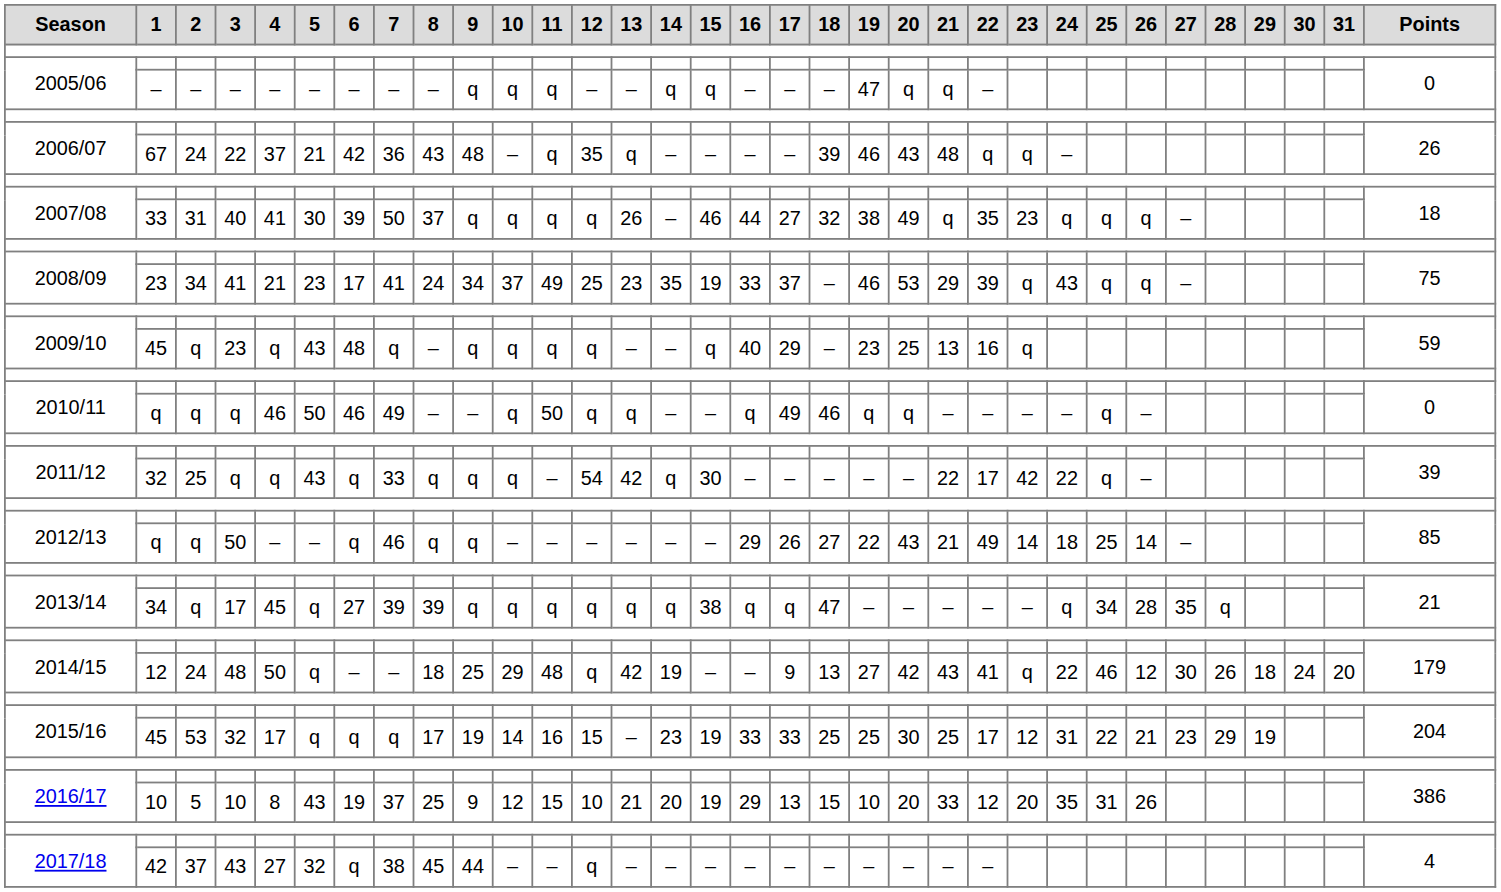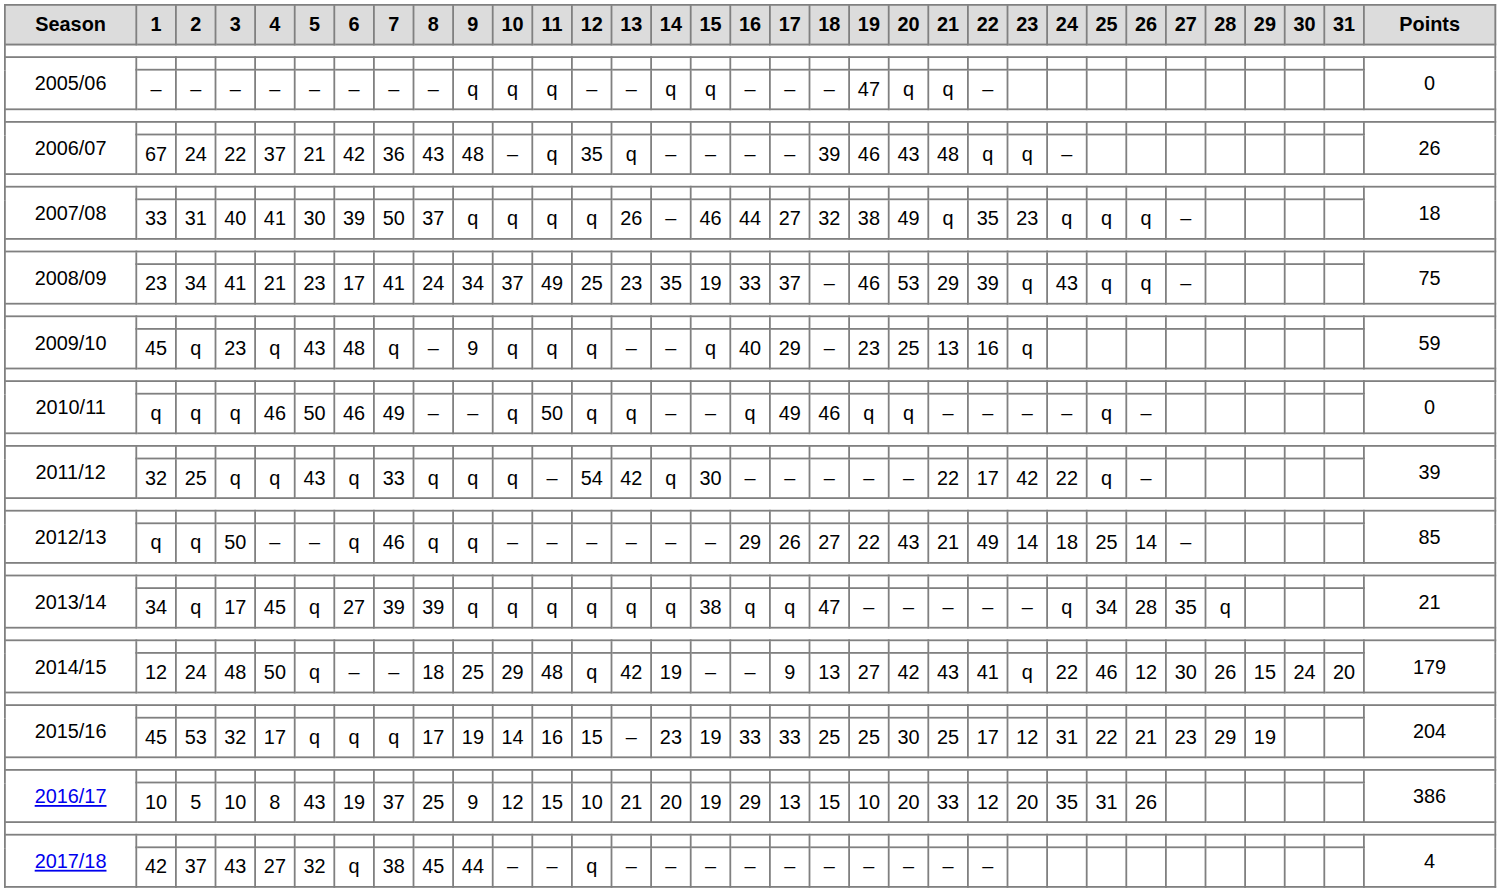 <table cellpadding="3" cellspacing="0" border="1" style="background:#ffffff; font-size:69%; line-height:15px; border:grey solid 1px; border-collapse:collapse;">
 <tr style="background:#ccc; text-align:center;">
 <td style="background:#DCDCDC;" width=65px><strong>Season</strong></td>
 <td style="background:#DCDCDC;" width=15px><strong>1</strong></td>
 <td style="background:#DCDCDC;" width=15px><strong>2</strong></td>
 <td style="background:#DCDCDC;" width=15px><strong>3</strong></td>
 <td style="background:#DCDCDC;" width=15px><strong>4</strong></td>
 <td style="background:#DCDCDC;" width=15px><strong>5</strong></td>
 <td style="background:#DCDCDC;" width=15px><strong>6</strong></td>
 <td style="background:#DCDCDC;" width=15px><strong>7</strong></td>
 <td style="background:#DCDCDC;" width=15px><strong>8</strong></td>
 <td style="background:#DCDCDC;" width=15px><strong>9</strong></td>
 <td style="background:#DCDCDC;" width=15px><strong>10</strong></td>
 <td style="background:#DCDCDC;" width=15px><strong>11</strong></td>
 <td style="background:#DCDCDC;" width=15px><strong>12</strong></td>
 <td style="background:#DCDCDC;" width=15px><strong>13</strong></td>
 <td style="background:#DCDCDC;" width=15px><strong>14</strong></td>
 <td style="background:#DCDCDC;" width=15px><strong>15</strong></td>
 <td style="background:#DCDCDC;" width=15px><strong>16</strong></td>
 <td style="background:#DCDCDC;" width=15px><strong>17</strong></td>
 <td style="background:#DCDCDC;" width=15px><strong>18</strong></td>
 <td style="background:#DCDCDC;" width=15px><strong>19</strong></td>
 <td style="background:#DCDCDC;" width=15px><strong>20</strong></td>
 <td style="background:#DCDCDC;" width=15px><strong>21</strong></td>
 <td style="background:#DCDCDC;" width=15px><strong>22</strong></td>
 <td style="background:#DCDCDC;" width=15px><strong>23</strong></td>
 <td style="background:#DCDCDC;" width=15px><strong>24</strong></td>
 <td style="background:#DCDCDC;" width=15px><strong>25</strong></td>
 <td style="background:#DCDCDC;" width=15px><strong>26</strong></td>
 <td style="background:#DCDCDC;" width=15px><strong>27</strong></td>
 <td style="background:#DCDCDC;" width=15px><strong>28</strong></td>
 <td style="background:#DCDCDC;" width=15px><strong>29</strong></td>
 <td style="background:#DCDCDC;" width=15px><strong>30</strong></td>
 <td style="background:#DCDCDC;" width=15px><strong>31</strong></td>
 <td style="background:#DCDCDC;" width=30px><strong>Points</strong></td>
 </tr>
 <tr>
 <td colspan=33></td>
 </tr>
 <tr align=center>
 <td rowspan=2 width=66px>2005/06</td>
 <th></th>
 <th></th>
 <th></th>
 <th></th>
 <th></th>
 <th></th>
 <th></th>
 <th></th>
 <th></th>
 <th></th>
 <th></th>
 <th></th>
 <th></th>
 <th></th>
 <th></th>
 <th></th>
 <th></th>
 <th></th>
 <th></th>
 <th></th>
 <th></th>
 <th></th>
 <th></th>
 <th></th>
 <th></th>
 <th></th>
 <th></th>
 <th></th>
 <th></th>
 <th></th>
 <th></th>
 <td rowspan=2 width=66px>0</td>
 </tr>
 <tr align=center>
 <td>–</td>
 <td>–</td>
 <td>–</td>
 <td>–</td>
 <td>–</td>
 <td>–</td>
 <td>–</td>
 <td>–</td>
 <td>q</td>
 <td>q</td>
 <td>q</td>
 <td>–</td>
 <td>–</td>
 <td>q</td>
 <td>q</td>
 <td>–</td>
 <td>–</td>
 <td>–</td>
 <td>47</td>
 <td>q</td>
 <td>q</td>
 <td>–</td>
 <th></th>
 <th></th>
 <th></th>
 <th></th>
 <th></th>
 <th></th>
 <th></th>
 <th></th>
 <th></th>
 </tr>
 <tr>
 <td colspan=33></td>
 </tr>
 <tr align=center>
 <td rowspan=2 width=66px>2006/07</td>
 <th></th>
 <th></th>
 <th></th>
 <th></th>
 <th></th>
 <th></th>
 <th></th>
 <th></th>
 <th></th>
 <th></th>
 <th></th>
 <th></th>
 <th></th>
 <th></th>
 <th></th>
 <th></th>
 <th></th>
 <th></th>
 <th></th>
 <th></th>
 <th></th>
 <th></th>
 <th></th>
 <th></th>
 <th></th>
 <th></th>
 <th></th>
 <th></th>
 <th></th>
 <th></th>
 <th></th>
 <td rowspan=2 width=66px>26</td>
 </tr>
 <tr align=center>
 <td>67</td>
 <td>24</td>
 <td>22</td>
 <td>37</td>
 <td>21</td>
 <td>42</td>
 <td>36</td>
 <td>43</td>
 <td>48</td>
 <td>–</td>
 <td>q</td>
 <td>35</td>
 <td>q</td>
 <td>–</td>
 <td>–</td>
 <td>–</td>
 <td>–</td>
 <td>39</td>
 <td>46</td>
 <td>43</td>
 <td>48</td>
 <td>q</td>
 <td>q</td>
 <td>–</td>
 <th></th>
 <th></th>
 <th></th>
 <th></th>
 <th></th>
 <th></th>
 <th></th>
 </tr>
 <tr>
 <td colspan=33></td>
 </tr>
 <tr align=center>
 <td rowspan=2 width=66px>2007/08</td>
 <th></th>
 <th></th>
 <th></th>
 <th></th>
 <th></th>
 <th></th>
 <th></th>
 <th></th>
 <th></th>
 <th></th>
 <th></th>
 <th></th>
 <th></th>
 <th></th>
 <th></th>
 <th></th>
 <th></th>
 <th></th>
 <th></th>
 <th></th>
 <th></th>
 <th></th>
 <th></th>
 <th></th>
 <th></th>
 <th></th>
 <th></th>
 <th></th>
 <th></th>
 <th></th>
 <th></th>
 <td rowspan=2 width=66px>18</td>
 </tr>
 <tr align=center>
 <td>33</td>
 <td>31</td>
 <td>40</td>
 <td>41</td>
 <td>30</td>
 <td>39</td>
 <td>50</td>
 <td>37</td>
 <td>q</td>
 <td>q</td>
 <td>q</td>
 <td>q</td>
 <td>26</td>
 <td>–</td>
 <td>46</td>
 <td>44</td>
 <td>27</td>
 <td>32</td>
 <td>38</td>
 <td>49</td>
 <td>q</td>
 <td>35</td>
 <td>23</td>
 <td>q</td>
 <td>q</td>
 <td>q</td>
 <td>–</td>
 <th></th>
 <th></th>
 <th></th>
 <th></th>
 </tr>
 <tr>
 <td colspan=33></td>
 </tr>
 <tr align=center>
 <td rowspan=2 width=66px>2008/09</td>
 <th></th>
 <th></th>
 <th></th>
 <th></th>
 <th></th>
 <th></th>
 <th></th>
 <th></th>
 <th></th>
 <th></th>
 <th></th>
 <th></th>
 <th></th>
 <th></th>
 <th></th>
 <th></th>
 <th></th>
 <th></th>
 <th></th>
 <th></th>
 <th></th>
 <th></th>
 <th></th>
 <th></th>
 <th></th>
 <th></th>
 <th></th>
 <th></th>
 <th></th>
 <th></th>
 <th></th>
 <td rowspan=2 width=66px>75</td>
 </tr>
 <tr align=center>
 <td>23</td>
 <td>34</td>
 <td>41</td>
 <td>21</td>
 <td>23</td>
 <td>17</td>
 <td>41</td>
 <td>24</td>
 <td>34</td>
 <td>37</td>
 <td>49</td>
 <td>25</td>
 <td>23</td>
 <td>35</td>
 <td>19</td>
 <td>33</td>
 <td>37</td>
 <td>–</td>
 <td>46</td>
 <td>53</td>
 <td>29</td>
 <td>39</td>
 <td>q</td>
 <td>43</td>
 <td>q</td>
 <td>q</td>
 <td>–</td>
 <th></th>
 <th></th>
 <th></th>
 <th></th>
 </tr>
 <tr>
 <td colspan=33></td>
 </tr>
 <tr align=center>
 <td rowspan=2 width=66px>2009/10</td>
 <th></th>
 <th></th>
 <th></th>
 <th></th>
 <th></th>
 <th></th>
 <th></th>
 <th></th>
 <th></th>
 <th></th>
 <th></th>
 <th></th>
 <th></th>
 <th></th>
 <th></th>
 <th></th>
 <th></th>
 <th></th>
 <th></th>
 <th></th>
 <th></th>
 <th></th>
 <th></th>
 <th></th>
 <th></th>
 <th></th>
 <th></th>
 <th></th>
 <th></th>
 <th></th>
 <th></th>
 <td rowspan=2 width=66px>59</td>
 </tr>
 <tr align=center>
 <td>45</td>
 <td>q</td>
 <td>23</td>
 <td>q</td>
 <td>43</td>
 <td>48</td>
 <td>q</td>
 <td>–</td>
-<td>q</td>
+<td>9</td>
 <td>q</td>
 <td>q</td>
 <td>q</td>
 <td>–</td>
 <td>–</td>
 <td>q</td>
 <td>40</td>
 <td>29</td>
 <td>–</td>
 <td>23</td>
 <td>25</td>
 <td>13</td>
 <td>16</td>
 <td>q</td>
 <th></th>
 <th></th>
 <th></th>
 <th></th>
 <th></th>
 <th></th>
 <th></th>
 <th></th>
 </tr>
 <tr>
 <td colspan=33></td>
 </tr>
 <tr align=center>
 <td rowspan=2 width=66px>2010/11</td>
 <th></th>
 <th></th>
 <th></th>
 <th></th>
 <th></th>
 <th></th>
 <th></th>
 <th></th>
 <th></th>
 <th></th>
 <th></th>
 <th></th>
 <th></th>
 <th></th>
 <th></th>
 <th></th>
 <th></th>
 <th></th>
 <th></th>
 <th></th>
 <th></th>
 <th></th>
 <th></th>
 <th></th>
 <th></th>
 <th></th>
 <th></th>
 <th></th>
 <th></th>
 <th></th>
 <th></th>
 <td rowspan=2 width=66px>0</td>
 </tr>
 <tr align=center>
 <td>q</td>
 <td>q</td>
 <td>q</td>
 <td>46</td>
 <td>50</td>
 <td>46</td>
 <td>49</td>
 <td>–</td>
 <td>–</td>
 <td>q</td>
 <td>50</td>
 <td>q</td>
 <td>q</td>
 <td>–</td>
 <td>–</td>
 <td>q</td>
 <td>49</td>
 <td>46</td>
 <td>q</td>
 <td>q</td>
 <td>–</td>
 <td>–</td>
 <td>–</td>
 <td>–</td>
 <td>q</td>
 <td>–</td>
 <th></th>
 <th></th>
 <th></th>
 <th></th>
 <th></th>
 </tr>
 <tr>
 <td colspan=33></td>
 </tr>
 <tr align=center>
 <td rowspan=2 width=66px>2011/12</td>
 <th></th>
 <th></th>
 <th></th>
 <th></th>
 <th></th>
 <th></th>
 <th></th>
 <th></th>
 <th></th>
 <th></th>
 <th></th>
 <th></th>
 <th></th>
 <th></th>
 <th></th>
 <th></th>
 <th></th>
 <th></th>
 <th></th>
 <th></th>
 <th></th>
 <th></th>
 <th></th>
 <th></th>
 <th></th>
 <th></th>
 <th></th>
 <th></th>
 <th></th>
 <th></th>
 <th></th>
 <td rowspan=2 width=66px>39</td>
 </tr>
 <tr align=center>
 <td>32</td>
 <td>25</td>
 <td>q</td>
 <td>q</td>
 <td>43</td>
 <td>q</td>
 <td>33</td>
 <td>q</td>
 <td>q</td>
 <td>q</td>
 <td>–</td>
 <td>54</td>
 <td>42</td>
 <td>q</td>
 <td>30</td>
 <td>–</td>
 <td>–</td>
 <td>–</td>
 <td>–</td>
 <td>–</td>
 <td>22</td>
 <td>17</td>
 <td>42</td>
 <td>22</td>
 <td>q</td>
 <td>–</td>
 <th></th>
 <th></th>
 <th></th>
 <th></th>
 <th></th>
 </tr>
 <tr>
 <td colspan=33></td>
 </tr>
 <tr align=center>
 <td rowspan=2 width=66px>2012/13</td>
 <th></th>
 <th></th>
 <th></th>
 <th></th>
 <th></th>
 <th></th>
 <th></th>
 <th></th>
 <th></th>
 <th></th>
 <th></th>
 <th></th>
 <th></th>
 <th></th>
 <th></th>
 <th></th>
 <th></th>
 <th></th>
 <th></th>
 <th></th>
 <th></th>
 <th></th>
 <th></th>
 <th></th>
 <th></th>
 <th></th>
 <th></th>
 <th></th>
 <th></th>
 <th></th>
 <th></th>
 <td rowspan=2 width=66px>85</td>
 </tr>
 <tr align=center>
 <td>q</td>
 <td>q</td>
 <td>50</td>
 <td>–</td>
 <td>–</td>
 <td>q</td>
 <td>46</td>
 <td>q</td>
 <td>q</td>
 <td>–</td>
 <td>–</td>
 <td>–</td>
 <td>–</td>
 <td>–</td>
 <td>–</td>
 <td>29</td>
 <td>26</td>
 <td>27</td>
 <td>22</td>
 <td>43</td>
 <td>21</td>
 <td>49</td>
 <td>14</td>
 <td>18</td>
 <td>25</td>
 <td>14</td>
 <td>–</td>
 <th></th>
 <th></th>
 <th></th>
 <th></th>
 </tr>
 <tr>
 <td colspan=33></td>
 </tr>
 <tr align=center>
 <td rowspan=2 width=66px>2013/14</td>
 <th></th>
 <th></th>
 <th></th>
 <th></th>
 <th></th>
 <th></th>
 <th></th>
 <th></th>
 <th></th>
 <th></th>
 <th></th>
 <th></th>
 <th></th>
 <th></th>
 <th></th>
 <th></th>
 <th></th>
 <th></th>
 <th></th>
 <th></th>
 <th></th>
 <th></th>
 <th></th>
 <th></th>
 <th></th>
 <th></th>
 <th></th>
 <th></th>
 <th></th>
 <th></th>
 <th></th>
 <td rowspan=2 width=66px>21</td>
 </tr>
 <tr align=center>
 <td>34</td>
 <td>q</td>
 <td>17</td>
 <td>45</td>
 <td>q</td>
 <td>27</td>
 <td>39</td>
 <td>39</td>
 <td>q</td>
 <td>q</td>
 <td>q</td>
 <td>q</td>
 <td>q</td>
 <td>q</td>
 <td>38</td>
 <td>q</td>
 <td>q</td>
 <td>47</td>
 <td>–</td>
 <td>–</td>
 <td>–</td>
 <td>–</td>
 <td>–</td>
 <td>q</td>
 <td>34</td>
 <td>28</td>
 <td>35</td>
 <td>q</td>
 <th></th>
 <th></th>
 <th></th>
 </tr>
 <tr>
 <td colspan=33></td>
 </tr>
 <tr align=center>
 <td rowspan=2 width=66px>2014/15</td>
 <th></th>
 <th></th>
 <th></th>
 <th></th>
 <th></th>
 <th></th>
 <th></th>
 <th></th>
 <th></th>
 <th></th>
 <th></th>
 <th></th>
 <th></th>
 <th></th>
 <th></th>
 <th></th>
 <th></th>
 <th></th>
 <th></th>
 <th></th>
 <th></th>
 <th></th>
 <th></th>
 <th></th>
 <th></th>
 <th></th>
 <th></th>
 <th></th>
 <th></th>
 <th></th>
 <th></th>
 <td rowspan=2 width=66px>179</td>
 </tr>
 <tr align=center>
 <td>12</td>
 <td>24</td>
 <td>48</td>
 <td>50</td>
 <td>q</td>
 <td>–</td>
 <td>–</td>
 <td>18</td>
 <td>25</td>
 <td>29</td>
 <td>48</td>
 <td>q</td>
 <td>42</td>
 <td>19</td>
 <td>–</td>
 <td>–</td>
 <td>9</td>
 <td>13</td>
 <td>27</td>
 <td>42</td>
 <td>43</td>
 <td>41</td>
 <td>q</td>
 <td>22</td>
 <td>46</td>
 <td>12</td>
 <td>30</td>
 <td>26</td>
-<td>18</td>
+<td>15</td>
 <td>24</td>
 <td>20</td>
 </tr>
 <tr>
 <td colspan=33></td>
 </tr>
 <tr align=center>
 <td rowspan=2 width=66px>2015/16</td>
 <th></th>
 <th></th>
 <th></th>
 <th></th>
 <th></th>
 <th></th>
 <th></th>
 <th></th>
 <th></th>
 <th></th>
 <th></th>
 <th></th>
 <th></th>
 <th></th>
 <th></th>
 <th></th>
 <th></th>
 <th></th>
 <th></th>
 <th></th>
 <th></th>
 <th></th>
 <th></th>
 <th></th>
 <th></th>
 <th></th>
 <th></th>
 <th></th>
 <th></th>
 <th></th>
 <th></th>
 <td rowspan=2 width=66px>204</td>
 </tr>
 <tr align=center>
 <td>45</td>
 <td>53</td>
 <td>32</td>
 <td>17</td>
 <td>q</td>
 <td>q</td>
 <td>q</td>
 <td>17</td>
 <td>19</td>
 <td>14</td>
 <td>16</td>
 <td>15</td>
 <td>–</td>
 <td>23</td>
 <td>19</td>
 <td>33</td>
 <td>33</td>
 <td>25</td>
 <td>25</td>
 <td>30</td>
 <td>25</td>
 <td>17</td>
 <td>12</td>
 <td>31</td>
 <td>22</td>
 <td>21</td>
 <td>23</td>
 <td>29</td>
 <td>19</td>
 <td></td>
 <td></td>
 </tr>
 <tr>
 <td colspan=33></td>
 </tr>
 <tr align=center>
 <td rowspan=2 width=66px><a href='#'>2016/17</a></td>
 <th></th>
 <th></th>
 <th></th>
 <th></th>
 <th></th>
 <th></th>
 <th></th>
 <th></th>
 <th></th>
 <th></th>
 <th></th>
 <th></th>
 <th></th>
 <th></th>
 <th></th>
 <th></th>
 <th></th>
 <th></th>
 <th></th>
 <th></th>
 <th></th>
 <th></th>
 <th></th>
 <th></th>
 <th></th>
 <th></th>
 <th></th>
 <th></th>
 <th></th>
 <th></th>
 <th></th>
 <td rowspan=2 width=66px>386</td>
 </tr>
 <tr align=center>
 <td>10</td>
 <td>5</td>
 <td>10</td>
 <td>8</td>
 <td>43</td>
 <td>19</td>
 <td>37</td>
 <td>25</td>
 <td>9</td>
 <td>12</td>
 <td>15</td>
 <td>10</td>
 <td>21</td>
 <td>20</td>
 <td>19</td>
 <td>29</td>
 <td>13</td>
 <td>15</td>
 <td>10</td>
 <td>20</td>
 <td>33</td>
 <td>12</td>
 <td>20</td>
 <td>35</td>
 <td>31</td>
 <td>26</td>
 <td></td>
 <td></td>
 <td></td>
 <td></td>
 <td></td>
 </tr>
 <tr>
 <td colspan=33></td>
 </tr>
 <tr align=center>
 <td rowspan="2" style="width:66px;"><a href='#'>2017/18</a></td>
 <th></th>
 <th></th>
 <th></th>
 <th></th>
 <th></th>
 <th></th>
 <th></th>
 <th></th>
 <th></th>
 <th></th>
 <th></th>
 <th></th>
 <th></th>
 <th></th>
 <th></th>
 <th></th>
 <th></th>
 <th></th>
 <th></th>
 <th></th>
 <th></th>
 <th></th>
 <th></th>
 <th></th>
 <th></th>
 <th></th>
 <th></th>
 <th></th>
 <th></th>
 <th></th>
 <th></th>
 <td rowspan="2" style="width:66px;">4</td>
 </tr>
 <tr align=center>
 <td>42</td>
 <td>37</td>
 <td>43</td>
 <td>27</td>
 <td>32</td>
 <td>q</td>
 <td>38</td>
 <td>45</td>
 <td>44</td>
 <td>–</td>
 <td>–</td>
 <td>q</td>
 <td>–</td>
 <td>–</td>
 <td>–</td>
 <td>–</td>
 <td>–</td>
 <td>–</td>
 <td>–</td>
 <td>–</td>
 <td>–</td>
 <td>–</td>
 <td></td>
 <td></td>
 <td></td>
 <td></td>
 <td></td>
 <td></td>
 <td></td>
 <td></td>
 <td></td>
 </tr>
 </table>
